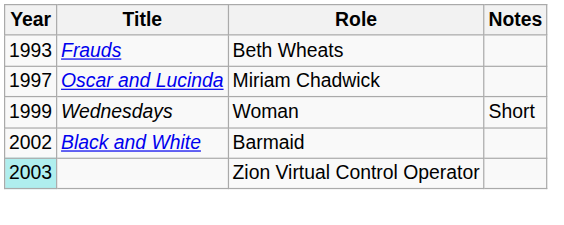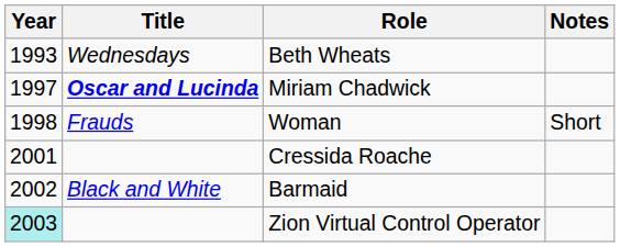 <table class="wikitable sortable">
 <tr>
 <th>Year</th>
 <th>Title</th>
 <th>Role</th>
 <th class="unsortable">Notes</th>
 </tr>
 <tr>
 <td>1993</td>
-<td><em><a href='#'>Frauds</a></em></td>
+<td><em>Wednesdays</em></td>
 <td>Beth Wheats</td>
 <td></td>
 </tr>
 <tr>
 <td>1997</td>
-<td><em><a href='#'>Oscar and Lucinda</a></em></td>
+<td><strong><em><a href='#'>Oscar and Lucinda</a></em></strong></td>
 <td>Miriam Chadwick</td>
 <td></td>
 </tr>
 <tr>
-<td>1999</td>
-<td><em>Wednesdays</em></td>
+<td>1998</td>
+<td><em><a href='#'>Frauds</a></em></td>
 <td>Woman</td>
 <td>Short</td>
+</tr>
+<tr>
+<td>2001</td>
+<td><em></em></td>
+<td>Cressida Roache</td>
+<td></td>
 </tr>
 <tr>
 <td>2002</td>
 <td><em><a href='#'>Black and White</a></em></td>
 <td>Barmaid</td>
 <td></td>
 </tr>
 <tr>
 <td style="background: paleturquoise;">2003</td>
 <td><em></em></td>
 <td>Zion Virtual Control Operator</td>
 <td></td>
 </tr>
 </table>
